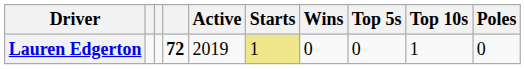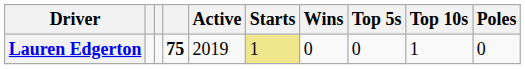 <table class="wikitable sortable mw-collapsible mw-collapsed" style="font-size: 95%;">
 <tr>
 <th>Driver</th>
 <th></th>
 <th></th>
 <th></th>
 <th>Active</th>
 <th>Starts</th>
 <th>Wins</th>
 <th>Top 5s</th>
 <th>Top 10s</th>
 <th>Poles</th>
 </tr>
 <tr>
 <th><a href='#'>Lauren Edgerton</a></th>
 <td></td>
 <td align=center></td>
-<td align=center><strong>72</strong></td>
+<td align=center><strong>75</strong></td>
 <td>2019</td>
 <td style="background: khaki;">1</td>
 <td>0</td>
 <td>0</td>
 <td>1</td>
 <td>0</td>
 </tr>
 </table>
